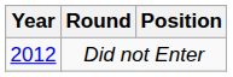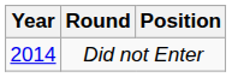 <table class="wikitable" style="text-align: center;">
 <tr>
 <th>Year</th>
 <th>Round</th>
 <th>Position</th>
 </tr>
 <tr>
-<td><a href='#'>2012</a></td>
+<td><a href='#'>2014</a></td>
 <td colspan="9"><em>Did not Enter</em></td>
 </tr>
 </table>
